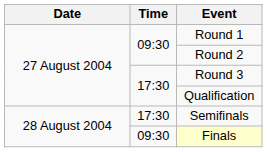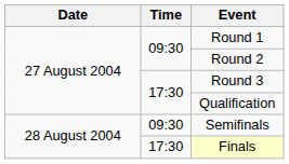 <table class = "wikitable" style="text-align:center;">
 <tr>
 <th width=150>Date</th>
 <th width=50>Time</th>
 <th width=100>Event</th>
 </tr>
 <tr>
 <td rowspan=4>27 August 2004</td>
 <td rowspan=2>09:30</td>
 <td>Round 1</td>
 </tr>
 <tr>
 <td>Round 2</td>
 </tr>
 <tr>
 <td rowspan=2>17:30</td>
 <td>Round 3</td>
 </tr>
 <tr>
 <td>Qualification</td>
 </tr>
 <tr>
 <td rowspan=2>28 August 2004</td>
-<td>17:30</td>
+<td>09:30</td>
 <td>Semifinals</td>
 </tr>
 <tr>
-<td>09:30</td>
+<td>17:30</td>
 <td bgcolor=ffffcc>Finals</td>
 </tr>
 </table>
